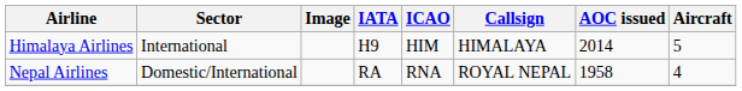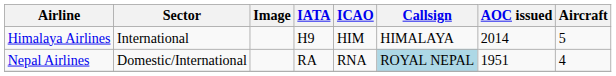 <table class="wikitable sortable static-row-numbers static-row-header-text">
 <tr valign="middle">
 <th>Airline</th>
 <th>Sector</th>
 <th>Image</th>
 <th><a href='#'>IATA</a></th>
 <th><a href='#'>ICAO</a></th>
 <th><a href='#'>Callsign</a></th>
 <th><a href='#'>AOC</a> issued</th>
 <th>Aircraft</th>
 </tr>
 <tr>
 <td><a href='#'>Himalaya Airlines</a></td>
 <td>International</td>
 <td></td>
 <td>H9</td>
 <td>HIM</td>
 <td>HIMALAYA</td>
 <td>2014</td>
 <td>5</td>
 </tr>
 <tr>
 <td><a href='#'>Nepal Airlines</a></td>
 <td>Domestic/International</td>
 <td></td>
 <td>RA</td>
 <td>RNA</td>
-<td>ROYAL NEPAL</td>
-<td>1958</td>
+<td style="background: lightblue;">ROYAL NEPAL</td>
+<td>1951</td>
 <td>4</td>
 </tr>
 <tr>
 </tr>
 </table>
